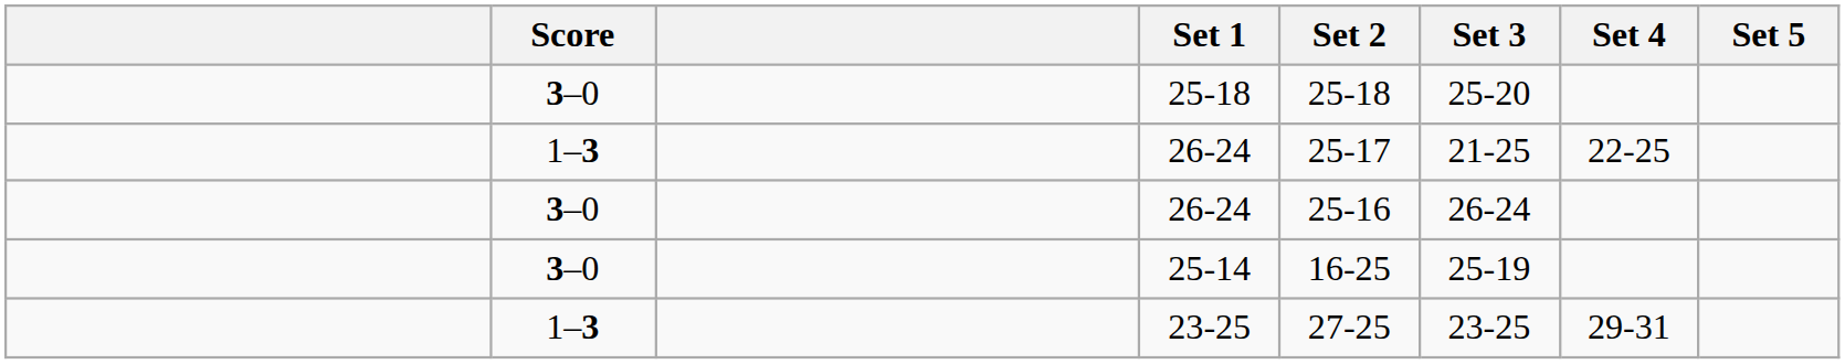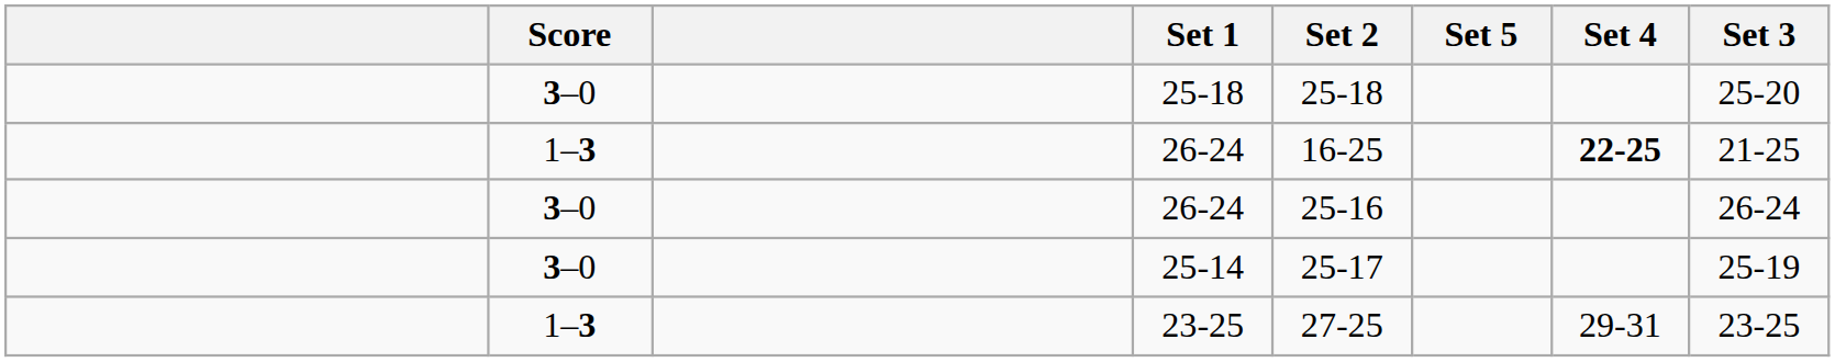 <table class="wikitable" style="text-align: center; font-size:90% ">
 <tr>
 <th align="right" width="190"></th>
 <th width="60">Score</th>
 <th align="left" width="190"></th>
 <th width="50">Set 1</th>
 <th width="50">Set 2</th>
+<th width="50">Set 5</th>
+<th width="50">Set 4</th>
 <th width="50">Set 3</th>
-<th width="50">Set 4</th>
-<th width="50">Set 5</th>
 </tr>
 <tr>
 <td align=right></td>
 <td align=center><strong>3</strong>–0</td>
 <td align=left></td>
 <td>25-18</td>
 <td>25-18</td>
-<td>25-20</td>
 <td></td>
 <td></td>
+<td>25-20</td>
 </tr>
 <tr>
 <td align=right></td>
 <td align=center>1–<strong>3</strong></td>
 <td align=left></td>
 <td>26-24</td>
-<td>25-17</td>
+<td>16-25</td>
+<td></td>
+<td><strong>22-25</strong></td>
 <td>21-25</td>
-<td>22-25</td>
-<td></td>
 </tr>
 <tr>
 <td align=right></td>
 <td align=center><strong>3</strong>–0</td>
 <td align=left></td>
 <td>26-24</td>
 <td>25-16</td>
-<td>26-24</td>
 <td></td>
 <td></td>
+<td>26-24</td>
 </tr>
 <tr>
 <td align=right></td>
 <td align=center><strong>3</strong>–0</td>
 <td align=left></td>
 <td>25-14</td>
-<td>16-25</td>
-<td>25-19</td>
+<td>25-17</td>
 <td></td>
 <td></td>
+<td>25-19</td>
 </tr>
 <tr>
 <td align=right></td>
 <td align=center>1–<strong>3</strong></td>
 <td align=left></td>
 <td>23-25</td>
 <td>27-25</td>
+<td></td>
+<td>29-31</td>
 <td>23-25</td>
-<td>29-31</td>
-<td></td>
 </tr>
 </table>
